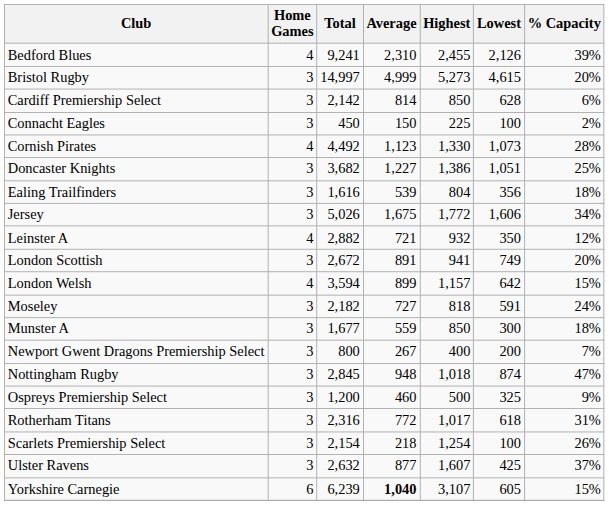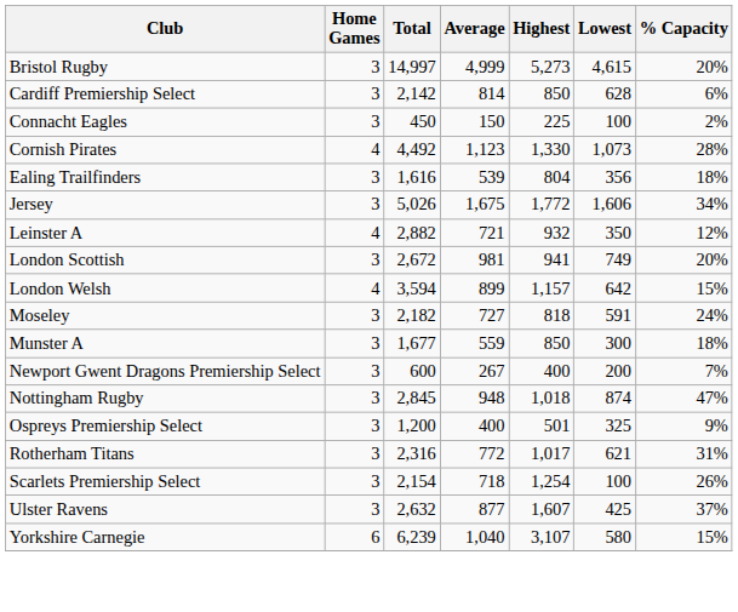 <table class="wikitable sortable" style="text-align:right">
 <tr>
 <th>Club</th>
 <th>Home<br>Games</th>
 <th>Total</th>
 <th>Average</th>
 <th>Highest</th>
 <th>Lowest</th>
 <th>% Capacity</th>
-</tr>
-<tr>
-<td style="text-align:left">Bedford Blues</td>
-<td>4</td>
-<td>9,241</td>
-<td>2,310</td>
-<td>2,455</td>
-<td>2,126</td>
-<td>39%</td>
 </tr>
 <tr>
 <td style="text-align:left">Bristol Rugby</td>
 <td>3</td>
 <td>14,997</td>
 <td>4,999</td>
 <td>5,273</td>
 <td>4,615</td>
 <td>20%</td>
 </tr>
 <tr>
 <td style="text-align:left">Cardiff Premiership Select</td>
 <td>3</td>
 <td>2,142</td>
 <td>814</td>
 <td>850</td>
 <td>628</td>
 <td>6%</td>
 </tr>
 <tr>
 <td style="text-align:left">Connacht Eagles</td>
 <td>3</td>
 <td>450</td>
 <td>150</td>
 <td>225</td>
 <td>100</td>
 <td>2%</td>
 </tr>
 <tr>
 <td style="text-align:left">Cornish Pirates</td>
 <td>4</td>
 <td>4,492</td>
 <td>1,123</td>
 <td>1,330</td>
 <td>1,073</td>
 <td>28%</td>
 </tr>
 <tr>
-<td style="text-align:left">Doncaster Knights</td>
-<td>3</td>
-<td>3,682</td>
-<td>1,227</td>
-<td>1,386</td>
-<td>1,051</td>
-<td>25%</td>
-</tr>
-<tr>
 <td style="text-align:left">Ealing Trailfinders</td>
 <td>3</td>
 <td>1,616</td>
 <td>539</td>
 <td>804</td>
 <td>356</td>
 <td>18%</td>
 </tr>
 <tr>
 <td style="text-align:left">Jersey</td>
 <td>3</td>
 <td>5,026</td>
 <td>1,675</td>
 <td>1,772</td>
 <td>1,606</td>
 <td>34%</td>
 </tr>
 <tr>
 <td style="text-align:left">Leinster A</td>
 <td>4</td>
 <td>2,882</td>
 <td>721</td>
 <td>932</td>
 <td>350</td>
 <td>12%</td>
 </tr>
 <tr>
 <td style="text-align:left">London Scottish</td>
 <td>3</td>
 <td>2,672</td>
-<td>891</td>
+<td>981</td>
 <td>941</td>
 <td>749</td>
 <td>20%</td>
 </tr>
 <tr>
 <td style="text-align:left">London Welsh</td>
 <td>4</td>
 <td>3,594</td>
 <td>899</td>
 <td>1,157</td>
 <td>642</td>
 <td>15%</td>
 </tr>
 <tr>
 <td style="text-align:left">Moseley</td>
 <td>3</td>
 <td>2,182</td>
 <td>727</td>
 <td>818</td>
 <td>591</td>
 <td>24%</td>
 </tr>
 <tr>
 <td style="text-align:left">Munster A</td>
 <td>3</td>
 <td>1,677</td>
 <td>559</td>
 <td>850</td>
 <td>300</td>
 <td>18%</td>
 </tr>
 <tr>
 <td style="text-align:left">Newport Gwent Dragons Premiership Select</td>
 <td>3</td>
-<td>800</td>
+<td>600</td>
 <td>267</td>
 <td>400</td>
 <td>200</td>
 <td>7%</td>
 </tr>
 <tr>
 <td style="text-align:left">Nottingham Rugby</td>
 <td>3</td>
 <td>2,845</td>
 <td>948</td>
 <td>1,018</td>
 <td>874</td>
 <td>47%</td>
 </tr>
 <tr>
 <td style="text-align:left">Ospreys Premiership Select</td>
 <td>3</td>
 <td>1,200</td>
-<td>460</td>
-<td>500</td>
+<td>400</td>
+<td>501</td>
 <td>325</td>
 <td>9%</td>
 </tr>
 <tr>
 <td style="text-align:left">Rotherham Titans</td>
 <td>3</td>
 <td>2,316</td>
 <td>772</td>
 <td>1,017</td>
-<td>618</td>
+<td>621</td>
 <td>31%</td>
 </tr>
 <tr>
 <td style="text-align:left">Scarlets Premiership Select</td>
 <td>3</td>
 <td>2,154</td>
-<td>218</td>
+<td>718</td>
 <td>1,254</td>
 <td>100</td>
 <td>26%</td>
 </tr>
 <tr>
 <td style="text-align:left">Ulster Ravens</td>
 <td>3</td>
 <td>2,632</td>
 <td>877</td>
 <td>1,607</td>
 <td>425</td>
 <td>37%</td>
 </tr>
 <tr>
 <td style="text-align:left">Yorkshire Carnegie</td>
 <td>6</td>
 <td>6,239</td>
-<td><strong>1,040</strong></td>
+<td>1,040</td>
 <td>3,107</td>
-<td>605</td>
+<td>580</td>
 <td>15%</td>
 </tr>
 <tr>
 </tr>
 </table>
